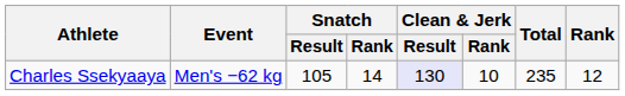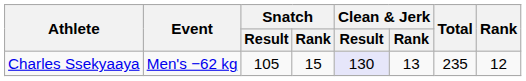 <table class="wikitable" style="font-size:90%">
 <tr>
 <th rowspan="2">Athlete</th>
 <th rowspan="2">Event</th>
 <th colspan="2">Snatch</th>
 <th colspan="2">Clean & Jerk</th>
 <th rowspan="2">Total</th>
 <th rowspan="2">Rank</th>
 </tr>
 <tr style="font-size:95%">
 <th>Result</th>
 <th>Rank</th>
 <th>Result</th>
 <th>Rank</th>
 </tr>
 <tr align=center>
 <td align=left><a href='#'>Charles Ssekyaaya</a></td>
 <td align=left><a href='#'>Men's −62 kg</a></td>
 <td>105</td>
-<td>14</td>
+<td>15</td>
 <td style="background: lavender;">130</td>
-<td>10</td>
+<td>13</td>
 <td>235</td>
 <td>12</td>
 </tr>
 </table>
